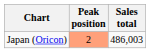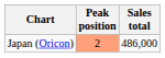 <table class="wikitable">
 <tr>
 <th>Chart</th>
 <th>Peak<br>position</th>
 <th>Sales<br>total</th>
 </tr>
 <tr>
 <td>Japan (<a href='#'>Oricon</a>)</td>
 <td style="background: lightsalmon; text-align:center;">2</td>
-<td>486,003</td>
+<td>486,000</td>
 </tr>
 </table>
